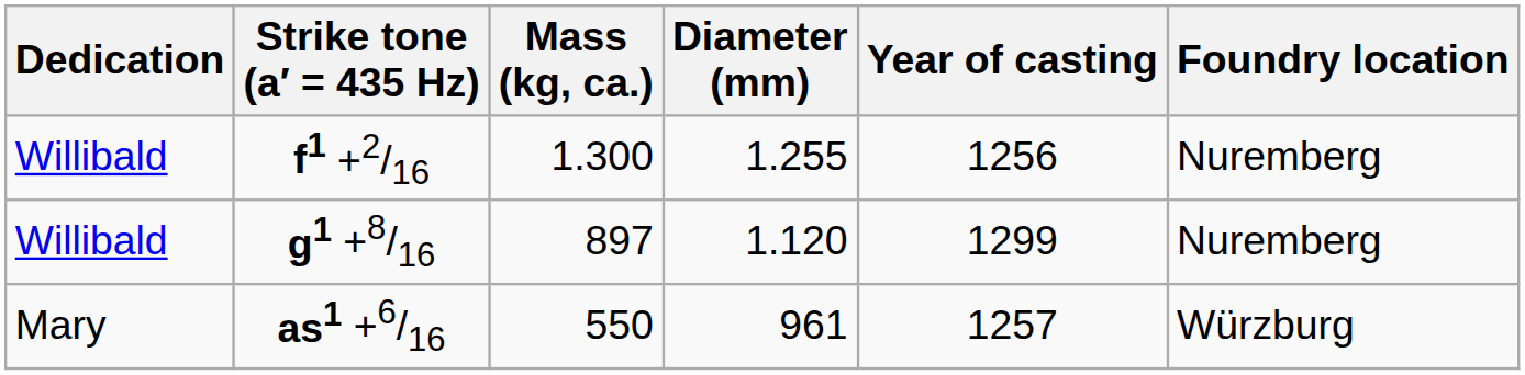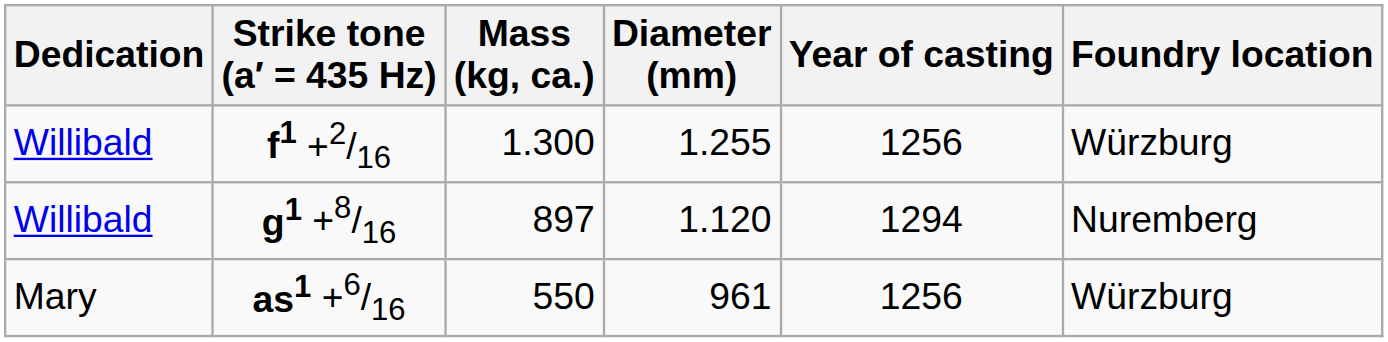 <table class="wikitable">
 <tr>
 <th>Dedication</th>
 <th>Strike tone<br>(a′ = 435 Hz)</th>
 <th>Mass<br>(kg, ca.)</th>
 <th>Diameter<br>(mm)</th>
 <th>Year of casting</th>
 <th>Foundry location</th>
 </tr>
 <tr>
 <td><a href='#'>Willibald</a></td>
 <td align="center"><strong>f<sup>1</sup></strong> +<sup>2</sup>/<sub>16</sub></td>
 <td align="right">1.300</td>
 <td align="right">1.255</td>
 <td align="center">1256</td>
-<td>Nuremberg</td>
+<td>Würzburg</td>
 </tr>
 <tr>
 <td><a href='#'>Willibald</a></td>
 <td align="center"><strong>g<sup>1</sup></strong> +<sup>8</sup>/<sub>16</sub></td>
 <td align="right">897</td>
 <td align="right">1.120</td>
-<td align="center">1299</td>
+<td align="center">1294</td>
 <td>Nuremberg</td>
 </tr>
 <tr>
 <td>Mary</td>
 <td align="center"><strong>as<sup>1</sup></strong> +<sup>6</sup>/<sub>16</sub></td>
 <td align="right">550</td>
 <td align="right">961</td>
-<td align="center">1257</td>
+<td align="center">1256</td>
 <td>Würzburg</td>
 </tr>
 </table>
